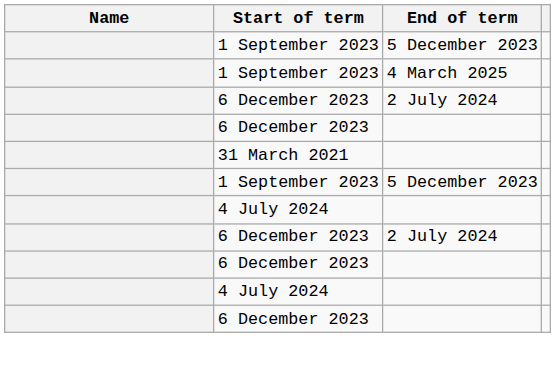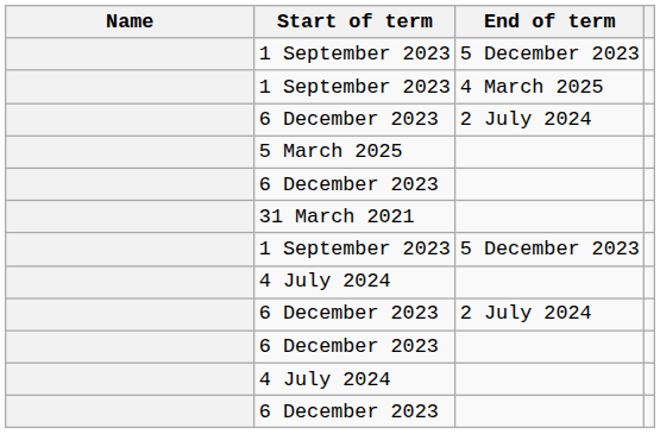 <table class="wikitable sortable">
 <tr>
 <th scope="col" style=width:12em>Name</th>
 <th scope="col">Start of term</th>
 <th scope="col">End of term</th>
 <th scope="col" class="unsortable"></th>
 </tr>
 <tr>
 <th scope="row"></th>
 <td>1 September 2023</td>
 <td>5 December 2023</td>
 <td></td>
 </tr>
 <tr>
 <th scope="row"></th>
 <td>1 September 2023</td>
 <td>4 March 2025</td>
 <td></td>
 </tr>
 <tr>
 <th scope="row"></th>
 <td>6 December 2023</td>
 <td>2 July 2024</td>
+<td></td>
+</tr>
+<tr>
+<th scope="row"></th>
+<td>5 March 2025</td>
+<td></td>
 <td></td>
 </tr>
 <tr>
 <th scope="row"></th>
 <td>6 December 2023</td>
 <td></td>
 <td></td>
 </tr>
 <tr>
 <th scope="row"></th>
 <td>31 March 2021</td>
 <td></td>
 <td></td>
 </tr>
 <tr>
 <th scope="row"></th>
 <td>1 September 2023</td>
 <td>5 December 2023</td>
 <td></td>
 </tr>
 <tr>
 <th scope="row"></th>
 <td>4 July 2024</td>
 <td></td>
 <td></td>
 </tr>
 <tr>
 <th scope="row"></th>
 <td>6 December 2023</td>
 <td>2 July 2024</td>
 <td></td>
 </tr>
 <tr>
 <th scope="row"></th>
 <td>6 December 2023</td>
 <td></td>
 <td></td>
 </tr>
 <tr>
 <th scope="row"></th>
 <td>4 July 2024</td>
 <td></td>
 <td></td>
 </tr>
 <tr>
 <th scope="row"></th>
 <td>6 December 2023</td>
 <td></td>
 <td></td>
 </tr>
 </table>
